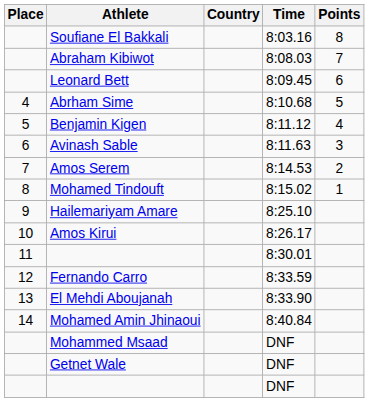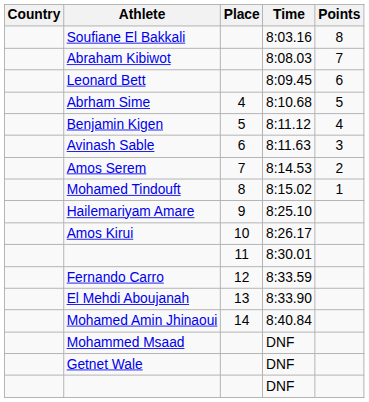 <table class="wikitable">
 <tr>
+<th>Country</th>
+<th>Athlete</th>
 <th>Place</th>
-<th>Athlete</th>
-<th>Country</th>
 <th>Time</th>
 <th>Points</th>
 </tr>
 <tr>
+<td></td>
+<td><a href='#'>Soufiane El Bakkali</a></td>
 <td align=center></td>
-<td><a href='#'>Soufiane El Bakkali</a></td>
-<td></td>
 <td>8:03.16</td>
 <td align=center>8</td>
 </tr>
 <tr>
+<td></td>
+<td><a href='#'>Abraham Kibiwot</a></td>
 <td align=center></td>
-<td><a href='#'>Abraham Kibiwot</a></td>
-<td></td>
 <td>8:08.03</td>
 <td align=center>7</td>
 </tr>
 <tr>
+<td></td>
+<td><a href='#'>Leonard Bett</a></td>
 <td align=center></td>
-<td><a href='#'>Leonard Bett</a></td>
-<td></td>
 <td>8:09.45</td>
 <td align=center>6</td>
 </tr>
 <tr>
+<td></td>
+<td><a href='#'>Abrham Sime</a></td>
 <td align=center>4</td>
-<td><a href='#'>Abrham Sime</a></td>
-<td></td>
 <td>8:10.68</td>
 <td align=center>5</td>
 </tr>
 <tr>
+<td></td>
+<td><a href='#'>Benjamin Kigen</a></td>
 <td align=center>5</td>
-<td><a href='#'>Benjamin Kigen</a></td>
-<td></td>
 <td>8:11.12</td>
 <td align=center>4</td>
 </tr>
 <tr>
+<td></td>
+<td><a href='#'>Avinash Sable</a></td>
 <td align=center>6</td>
-<td><a href='#'>Avinash Sable</a></td>
-<td></td>
 <td>8:11.63</td>
 <td align=center>3</td>
 </tr>
 <tr>
+<td></td>
+<td><a href='#'>Amos Serem</a></td>
 <td align=center>7</td>
-<td><a href='#'>Amos Serem</a></td>
-<td></td>
 <td>8:14.53</td>
 <td align=center>2</td>
 </tr>
 <tr>
+<td></td>
+<td><a href='#'>Mohamed Tindouft</a></td>
 <td align=center>8</td>
-<td><a href='#'>Mohamed Tindouft</a></td>
-<td></td>
 <td>8:15.02</td>
 <td align=center>1</td>
 </tr>
 <tr>
+<td></td>
+<td><a href='#'>Hailemariyam Amare</a></td>
 <td align=center>9</td>
-<td><a href='#'>Hailemariyam Amare</a></td>
-<td></td>
 <td>8:25.10</td>
 <td align=center></td>
 </tr>
 <tr>
+<td></td>
+<td><a href='#'>Amos Kirui</a></td>
 <td align=center>10</td>
-<td><a href='#'>Amos Kirui</a></td>
-<td></td>
 <td>8:26.17</td>
 <td align=center></td>
 </tr>
 <tr>
-<td align=center>11</td>
 <td></td>
 <td></td>
+<td align=center>11</td>
 <td>8:30.01</td>
 <td align=center></td>
 </tr>
 <tr>
+<td></td>
+<td><a href='#'>Fernando Carro</a></td>
 <td align=center>12</td>
-<td><a href='#'>Fernando Carro</a></td>
-<td></td>
 <td>8:33.59</td>
 <td align=center></td>
 </tr>
 <tr>
+<td></td>
+<td><a href='#'>El Mehdi Aboujanah</a></td>
 <td align=center>13</td>
-<td><a href='#'>El Mehdi Aboujanah</a></td>
-<td></td>
 <td>8:33.90</td>
 <td align=center></td>
 </tr>
 <tr>
+<td></td>
+<td><a href='#'>Mohamed Amin Jhinaoui</a></td>
 <td align=center>14</td>
-<td><a href='#'>Mohamed Amin Jhinaoui</a></td>
-<td></td>
 <td>8:40.84</td>
 <td align=center></td>
 </tr>
 <tr>
+<td></td>
+<td><a href='#'>Mohammed Msaad</a></td>
 <td align=center></td>
-<td><a href='#'>Mohammed Msaad</a></td>
-<td></td>
 <td>DNF</td>
 <td align=center></td>
 </tr>
 <tr>
+<td></td>
+<td><a href='#'>Getnet Wale</a></td>
 <td align=center></td>
-<td><a href='#'>Getnet Wale</a></td>
-<td></td>
 <td>DNF</td>
 <td align=center></td>
 </tr>
 <tr>
-<td align=center></td>
 <td></td>
 <td></td>
+<td align=center></td>
 <td>DNF</td>
 <td align=center></td>
 </tr>
 </table>
